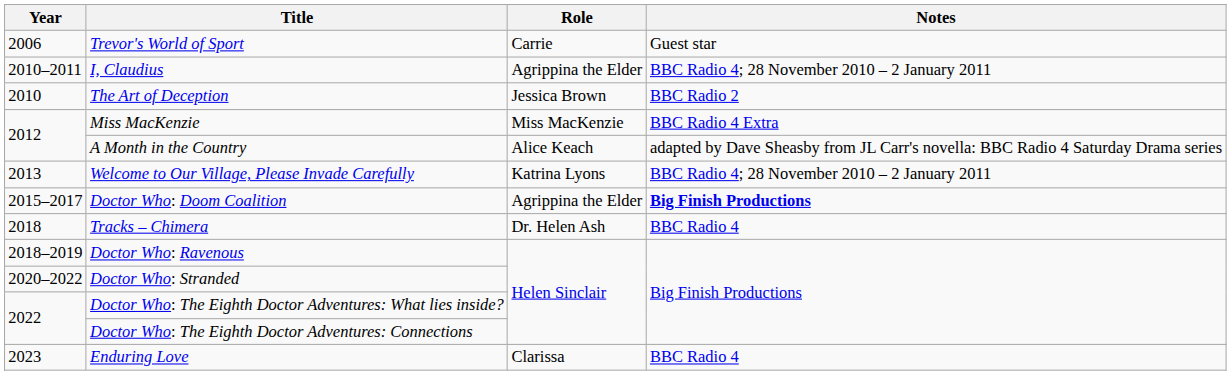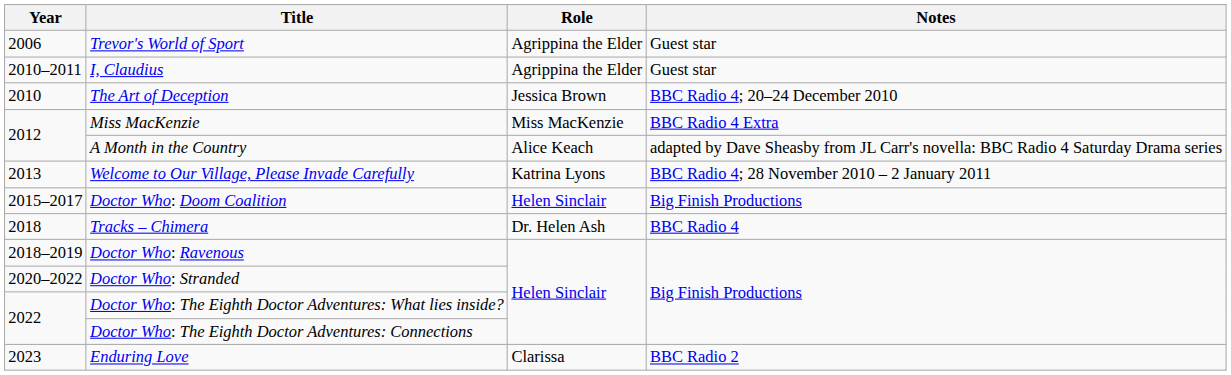 <table class="wikitable">
 <tr>
 <th>Year</th>
 <th>Title</th>
 <th>Role</th>
 <th>Notes</th>
 </tr>
 <tr>
 <td>2006</td>
 <td><em><a href='#'>Trevor's World of Sport</a></em></td>
-<td>Carrie</td>
+<td>Agrippina the Elder</td>
 <td>Guest star</td>
 </tr>
 <tr>
 <td>2010–2011</td>
 <td><em><a href='#'>I, Claudius</a></em></td>
 <td>Agrippina the Elder</td>
-<td><a href='#'>BBC Radio 4</a>; 28 November 2010 – 2 January 2011</td>
+<td>Guest star</td>
 </tr>
 <tr>
 <td>2010</td>
 <td><em><a href='#'>The Art of Deception</a></em></td>
 <td>Jessica Brown</td>
-<td><a href='#'>BBC Radio 2</a></td>
+<td><a href='#'>BBC Radio 4</a>; 20–24 December 2010</td>
 </tr>
 <tr>
 <td rowspan="2">2012</td>
 <td><em>Miss MacKenzie</em></td>
 <td>Miss MacKenzie</td>
 <td><a href='#'>BBC Radio 4 Extra</a></td>
 </tr>
 <tr>
 <td><em>A Month in the Country</em></td>
 <td>Alice Keach</td>
 <td>adapted by Dave Sheasby from JL Carr's novella: BBC Radio 4 Saturday Drama series</td>
 </tr>
 <tr>
 <td>2013</td>
 <td><em><a href='#'>Welcome to Our Village, Please Invade Carefully</a></em></td>
 <td>Katrina Lyons</td>
 <td><a href='#'>BBC Radio 4</a>; 28 November 2010 – 2 January 2011</td>
 </tr>
 <tr>
 <td>2015–2017</td>
 <td><em><a href='#'>Doctor Who</a></em>: <em><a href='#'>Doom Coalition</a></em></td>
-<td>Agrippina the Elder</td>
-<td><strong><a href='#'>Big Finish Productions</a></strong></td>
+<td><a href='#'>Helen Sinclair</a></td>
+<td><a href='#'>Big Finish Productions</a></td>
 </tr>
 <tr>
 <td>2018</td>
 <td><em><a href='#'>Tracks – Chimera</a></em></td>
 <td>Dr. Helen Ash</td>
 <td><a href='#'>BBC Radio 4</a></td>
 </tr>
 <tr>
 <td>2018–2019</td>
 <td><em><a href='#'>Doctor Who</a></em>: <em><a href='#'>Ravenous</a></em></td>
 <td rowspan="4"><a href='#'>Helen Sinclair</a></td>
 <td rowspan="4"><a href='#'>Big Finish Productions</a></td>
 </tr>
 <tr>
 <td>2020–2022</td>
 <td><em><a href='#'>Doctor Who</a></em>: <em>Stranded</em></td>
 </tr>
 <tr>
 <td rowspan="2">2022</td>
 <td><em><a href='#'>Doctor Who</a></em>: <em>The Eighth Doctor Adventures: What lies inside?</em></td>
 </tr>
 <tr>
 <td><em><a href='#'>Doctor Who</a></em>: <em>The Eighth Doctor Adventures: Connections</em></td>
 </tr>
 <tr>
 <td>2023</td>
 <td><em><a href='#'>Enduring Love</a></em></td>
 <td>Clarissa</td>
-<td><a href='#'>BBC Radio 4</a></td>
+<td><a href='#'>BBC Radio 2</a></td>
 </tr>
 </table>
